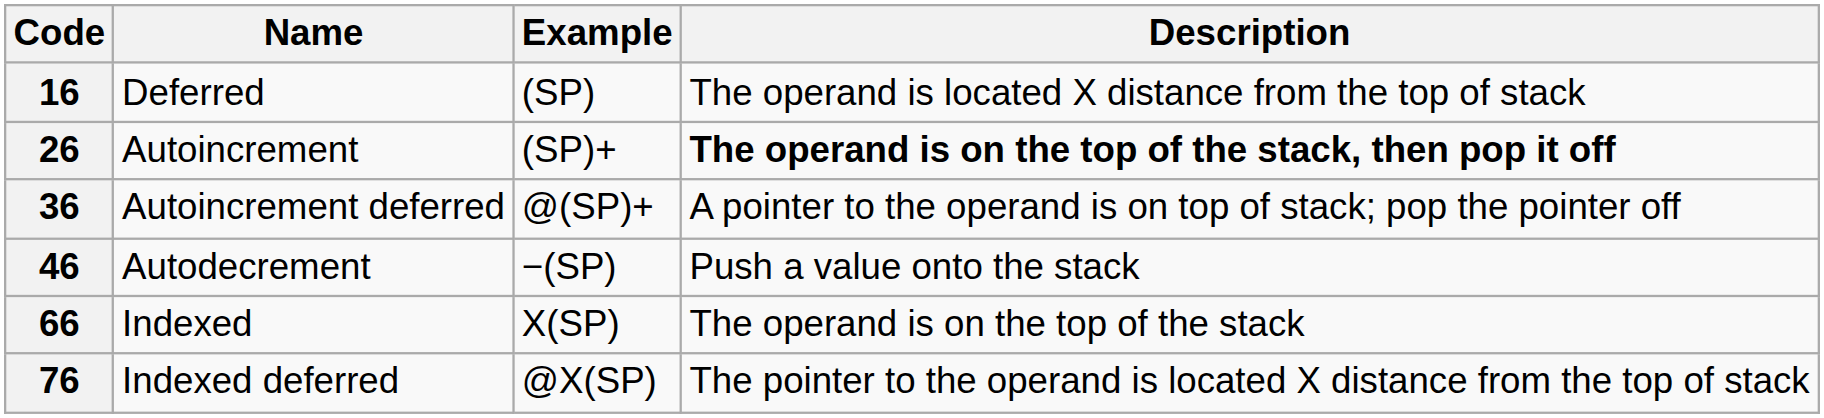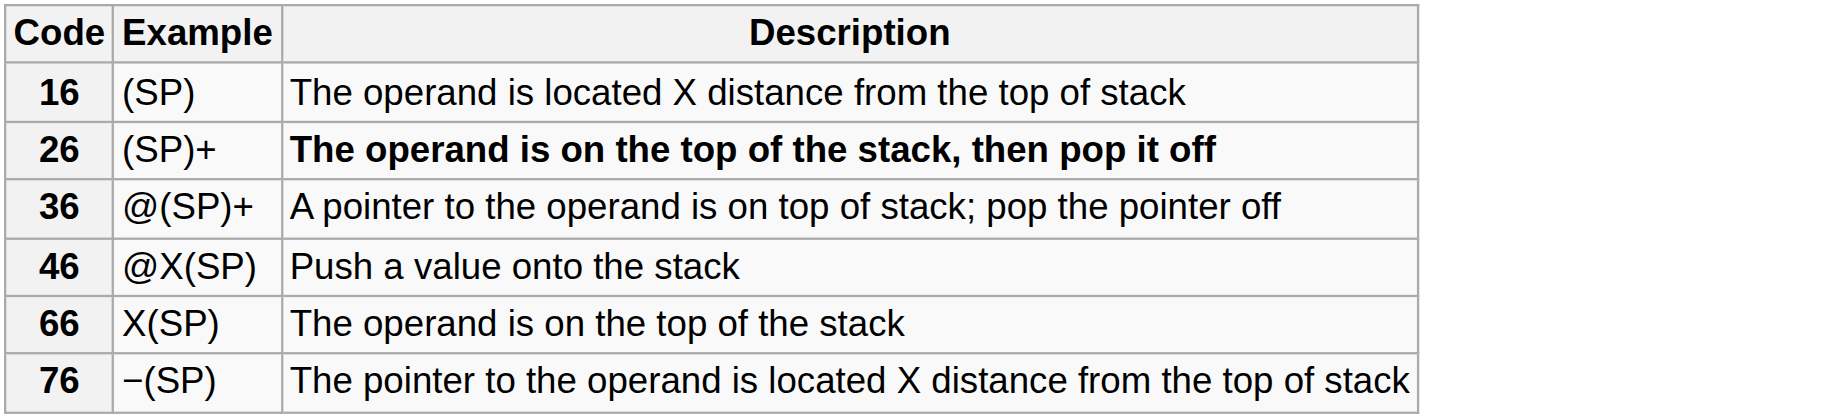 <table class="wikitable" border=0>
 <tr>
 <th>Code</th>
-<th>Name</th>
 <th>Example</th>
 <th>Description</th>
 </tr>
 <tr>
 <th>16</th>
-<td>Deferred</td>
 <td>(SP)</td>
 <td>The operand is located X distance from the top of stack</td>
 </tr>
 <tr>
 <th>26</th>
-<td>Autoincrement</td>
 <td>(SP)+</td>
 <td><strong>The operand is on the top of the stack, then pop it off</strong></td>
 </tr>
 <tr>
 <th>36</th>
-<td>Autoincrement deferred</td>
 <td>@(SP)+</td>
 <td>A pointer to the operand is on top of stack; pop the pointer off</td>
 </tr>
 <tr>
 <th>46</th>
-<td>Autodecrement</td>
-<td>−(SP)</td>
+<td>@X(SP)</td>
 <td>Push a value onto the stack</td>
 </tr>
 <tr>
 <th>66</th>
-<td>Indexed</td>
 <td>X(SP)</td>
 <td>The operand is on the top of the stack</td>
 </tr>
 <tr>
 <th>76</th>
-<td>Indexed deferred</td>
-<td>@X(SP)</td>
+<td>−(SP)</td>
 <td>The pointer to the operand is located X distance from the top of stack</td>
 </tr>
 </table>
